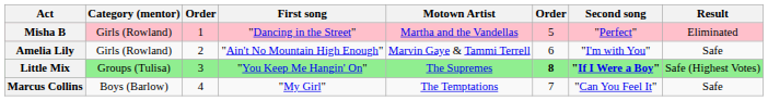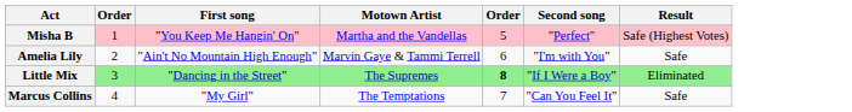 <table class="wikitable plainrowheaders" style="text-align:center;">
 <tr>
 <th scope="col">Act</th>
-<th scope="col">Category (mentor)</th>
 <th scope="col">Order</th>
 <th scope="col">First song</th>
 <th scope="col">Motown Artist</th>
 <th scope="col">Order</th>
 <th scope="col">Second song</th>
 <th scope="col">Result</th>
 </tr>
 <tr style="background:pink;">
 <th scope="row">Misha B</th>
-<td>Girls (Rowland)</td>
 <td>1</td>
-<td>"<a href='#'>Dancing in the Street</a>"</td>
+<td>"<a href='#'>You Keep Me Hangin' On</a>"</td>
 <td><a href='#'>Martha and the Vandellas</a></td>
 <td>5</td>
 <td>"<a href='#'>Perfect</a>"</td>
-<td>Eliminated</td>
+<td>Safe (Highest Votes)</td>
 </tr>
 <tr>
 <th scope="row">Amelia Lily</th>
-<td>Girls (Rowland)</td>
 <td>2</td>
 <td>"<a href='#'>Ain't No Mountain High Enough</a>"</td>
 <td><a href='#'>Marvin Gaye</a> & <a href='#'>Tammi Terrell</a></td>
 <td>6</td>
 <td>"<a href='#'>I'm with You</a>"</td>
 <td>Safe</td>
 </tr>
 <tr style="background:lightgreen;">
 <th scope="row">Little Mix</th>
-<td>Groups (Tulisa)</td>
 <td>3</td>
-<td>"<a href='#'>You Keep Me Hangin' On</a>"</td>
+<td>"<a href='#'>Dancing in the Street</a>"</td>
 <td><a href='#'>The Supremes</a></td>
 <td><strong>8</strong></td>
-<td><strong>"<a href='#'>If I Were a Boy</a>"</strong></td>
-<td>Safe (Highest Votes)</td>
+<td>"<a href='#'>If I Were a Boy</a>"</td>
+<td>Eliminated</td>
 </tr>
 <tr>
 <th scope="row">Marcus Collins</th>
-<td>Boys (Barlow)</td>
 <td>4</td>
 <td>"<a href='#'>My Girl</a>"</td>
 <td><a href='#'>The Temptations</a></td>
 <td>7</td>
 <td>"<a href='#'>Can You Feel It</a>"</td>
 <td>Safe</td>
 </tr>
 </table>
